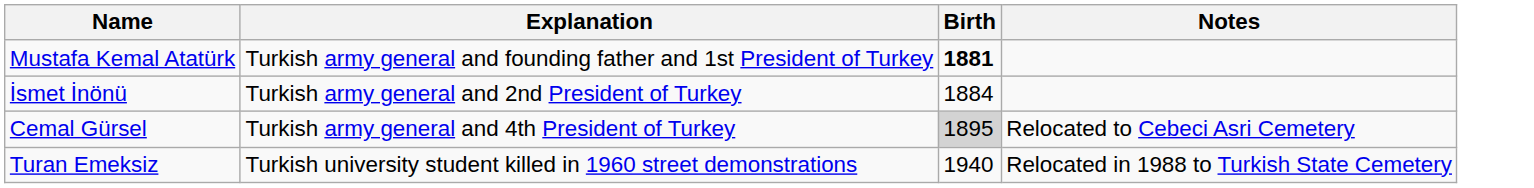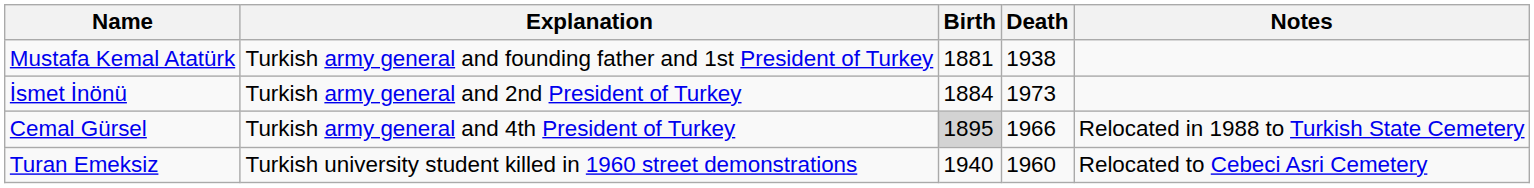 <table class="wikitable">
 <tr>
 <th>Name</th>
 <th>Explanation</th>
 <th>Birth</th>
+<th>Death</th>
 <th>Notes</th>
 </tr>
 <tr>
 <td><a href='#'>Mustafa Kemal Atatürk</a></td>
 <td>Turkish <a href='#'>army general</a> and founding father and 1st <a href='#'>President of Turkey</a></td>
-<td><strong>1881</strong></td>
+<td>1881</td>
+<td>1938</td>
 <td></td>
 </tr>
 <tr>
 <td><a href='#'>İsmet İnönü</a></td>
 <td>Turkish <a href='#'>army general</a> and 2nd <a href='#'>President of Turkey</a></td>
 <td>1884</td>
+<td>1973</td>
 <td></td>
 </tr>
 <tr>
 <td><a href='#'>Cemal Gürsel</a></td>
 <td>Turkish <a href='#'>army general</a> and 4th <a href='#'>President of Turkey</a></td>
 <td style="background: lightgrey;">1895</td>
-<td>Relocated to <a href='#'>Cebeci Asri Cemetery</a></td>
+<td>1966</td>
+<td>Relocated in 1988 to <a href='#'>Turkish State Cemetery</a></td>
 </tr>
 <tr>
 <td><a href='#'>Turan Emeksiz</a></td>
 <td>Turkish university student killed in <a href='#'>1960 street demonstrations</a></td>
 <td>1940</td>
-<td>Relocated in 1988 to <a href='#'>Turkish State Cemetery</a></td>
+<td>1960</td>
+<td>Relocated to <a href='#'>Cebeci Asri Cemetery</a></td>
 </tr>
 </table>
